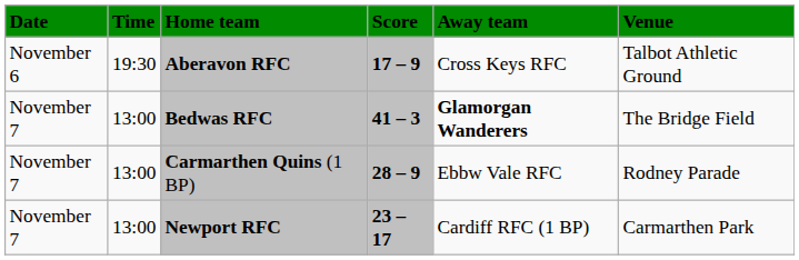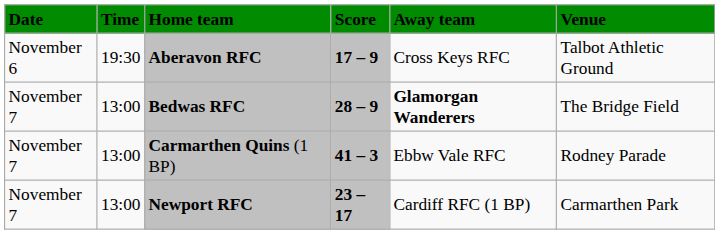 <table class="wikitable" style="margin:0.5em auto; font-size:95%">
 <tr bgcolor="#008B00">
 <td><strong>Date</strong></td>
 <td><strong>Time</strong></td>
 <td><strong>Home team</strong></td>
 <td><strong>Score</strong></td>
 <td><strong>Away team</strong></td>
 <td><strong>Venue</strong></td>
 </tr>
 <tr>
 <td>November 6</td>
 <td>19:30</td>
 <td bgcolor="silver"><strong>Aberavon RFC</strong></td>
 <td bgcolor="silver"><strong>17 – 9</strong></td>
 <td>Cross Keys RFC</td>
 <td>Talbot Athletic Ground</td>
 </tr>
 <tr>
 <td>November 7</td>
 <td>13:00</td>
 <td bgcolor="silver"><strong>Bedwas RFC</strong></td>
-<td bgcolor="silver"><strong>41 – 3</strong></td>
+<td bgcolor="silver"><strong>28 – 9</strong></td>
 <td><strong>Glamorgan Wanderers</strong></td>
 <td>The Bridge Field</td>
 </tr>
 <tr>
 <td>November 7</td>
 <td>13:00</td>
 <td bgcolor="silver"><strong>Carmarthen Quins</strong> (1 BP)</td>
-<td bgcolor="silver"><strong>28 – 9</strong></td>
+<td bgcolor="silver"><strong>41 – 3</strong></td>
 <td>Ebbw Vale RFC</td>
 <td>Rodney Parade</td>
 </tr>
 <tr>
 <td>November 7</td>
 <td>13:00</td>
 <td bgcolor="silver"><strong>Newport RFC</strong></td>
 <td bgcolor="silver"><strong>23 – 17</strong></td>
 <td>Cardiff RFC (1 BP)</td>
 <td>Carmarthen Park</td>
 </tr>
 </table>
